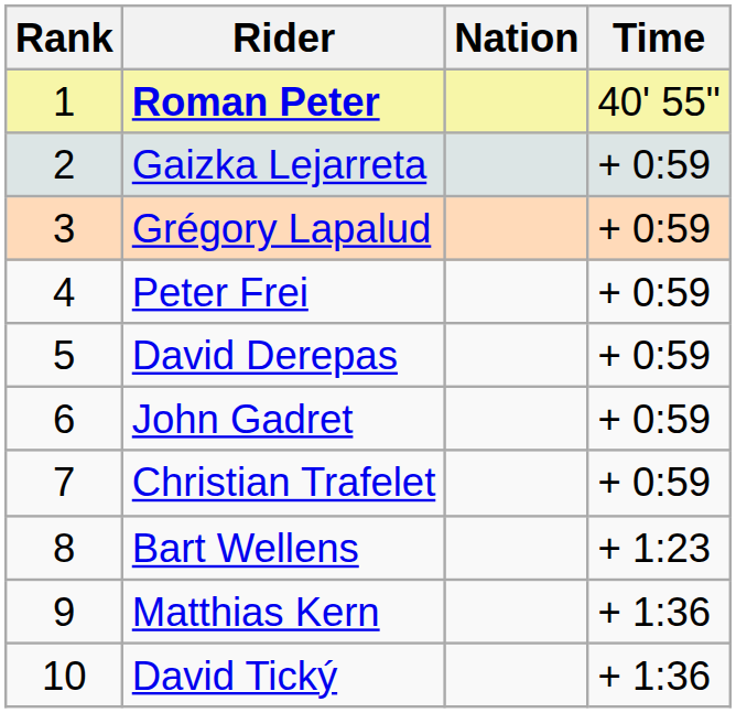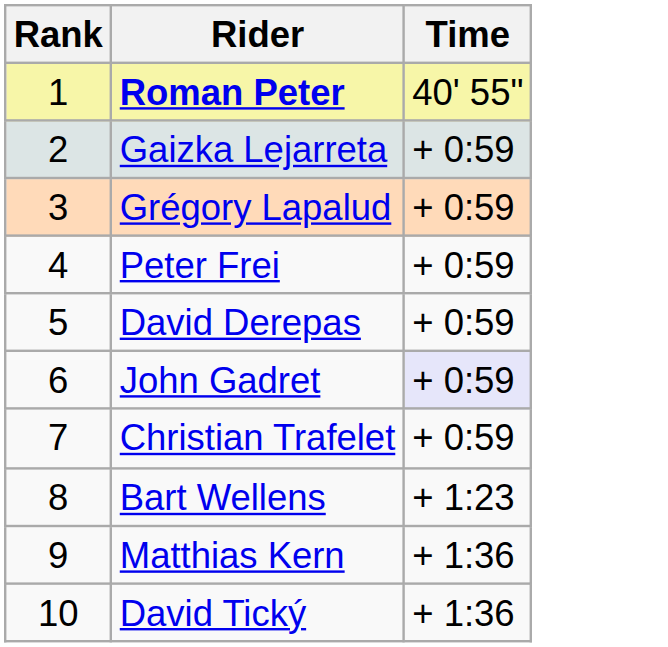 <table class="wikitable" style="font-size:95%;">
 <tr>
 <th>Rank</th>
 <th>Rider</th>
-<th>Nation</th>
 <th>Time</th>
 </tr>
 <tr bgcolor="#F7F6A8">
 <td align="center">1</td>
 <td><strong><a href='#'>Roman Peter</a></strong></td>
-<td></td>
 <td>40' 55"</td>
 </tr>
 <tr bgcolor="#DCE5E5">
 <td align="center">2</td>
 <td><a href='#'>Gaizka Lejarreta</a></td>
-<td></td>
 <td>+ 0:59</td>
 </tr>
 <tr bgcolor="#FFDAB9">
 <td align="center">3</td>
 <td><a href='#'>Grégory Lapalud</a></td>
-<td></td>
 <td>+ 0:59</td>
 </tr>
 <tr>
 <td align="center">4</td>
 <td><a href='#'>Peter Frei</a></td>
-<td></td>
 <td>+ 0:59</td>
 </tr>
 <tr>
 <td align="center">5</td>
 <td><a href='#'>David Derepas</a></td>
-<td></td>
 <td>+ 0:59</td>
 </tr>
 <tr>
 <td align="center">6</td>
 <td><a href='#'>John Gadret</a></td>
-<td></td>
-<td>+ 0:59</td>
+<td style="background: lavender;">+ 0:59</td>
 </tr>
 <tr>
 <td align="center">7</td>
 <td><a href='#'>Christian Trafelet</a></td>
-<td></td>
 <td>+ 0:59</td>
 </tr>
 <tr>
 <td align="center">8</td>
 <td><a href='#'>Bart Wellens</a></td>
-<td></td>
 <td>+ 1:23</td>
 </tr>
 <tr>
 <td align="center">9</td>
 <td><a href='#'>Matthias Kern</a></td>
-<td></td>
 <td>+ 1:36</td>
 </tr>
 <tr>
 <td align="center">10</td>
 <td><a href='#'>David Tický</a></td>
-<td></td>
 <td>+ 1:36</td>
 </tr>
 </table>
